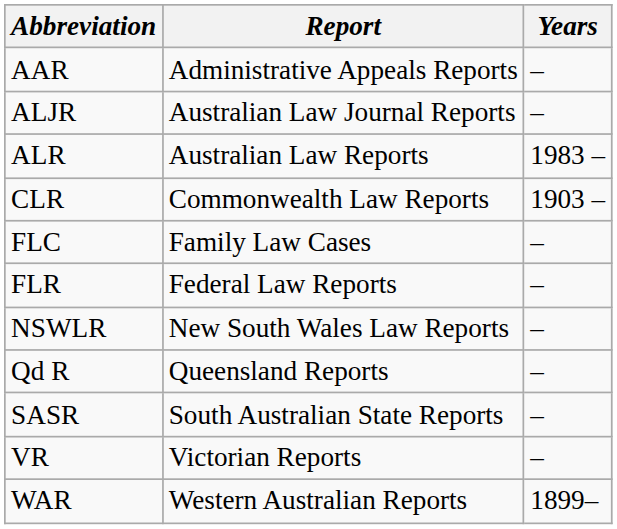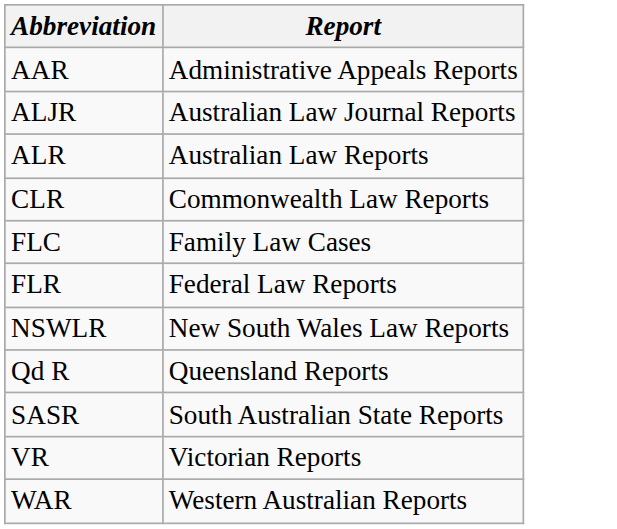 <table class="wikitable">
 <tr>
 <th><em>Abbreviation</em></th>
 <th><em>Report</em></th>
-<th><em>Years</em></th>
 </tr>
 <tr valign="top">
 <td>AAR</td>
 <td>Administrative Appeals Reports</td>
-<td>–</td>
 </tr>
 <tr valign="top">
 <td>ALJR</td>
 <td>Australian Law Journal Reports</td>
-<td>–</td>
 </tr>
 <tr valign="top">
 <td>ALR</td>
 <td>Australian Law Reports</td>
-<td>1983 –</td>
 </tr>
 <tr valign="top">
 <td>CLR</td>
 <td>Commonwealth Law Reports</td>
-<td>1903 –</td>
 </tr>
 <tr valign="top">
 <td>FLC</td>
 <td>Family Law Cases</td>
-<td>–</td>
 </tr>
 <tr valign="top">
 <td>FLR</td>
 <td>Federal Law Reports</td>
-<td>–</td>
 </tr>
 <tr valign="top">
 <td>NSWLR</td>
 <td>New South Wales Law Reports</td>
-<td>–</td>
 </tr>
 <tr valign="top">
 <td>Qd R</td>
 <td>Queensland Reports</td>
-<td>–</td>
 </tr>
 <tr valign="top">
 <td>SASR</td>
 <td>South Australian State Reports</td>
-<td>–</td>
 </tr>
 <tr valign="top">
 <td>VR</td>
 <td>Victorian Reports</td>
-<td>–</td>
 </tr>
 <tr valign="top">
 <td>WAR</td>
 <td>Western Australian Reports</td>
-<td>1899–</td>
 </tr>
 </table>
